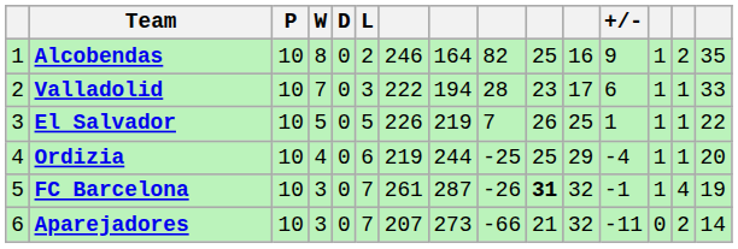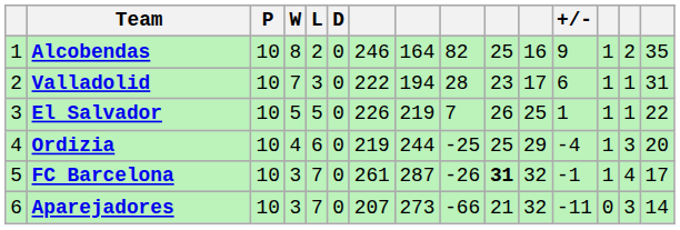 <table class="wikitable sortable col2izq" style="text-align: left; font-size: 85%">
 <tr>
 <th> </th>
 <th scope="col" style="width: 120px;">Team</th>
 <th>P</th>
 <th>W</th>
+<th>L</th>
 <th>D</th>
-<th>L</th>
 <th></th>
 <th></th>
 <th></th>
 <th></th>
 <th></th>
 <th>+/-</th>
 <th></th>
 <th></th>
 <th></th>
 </tr>
 <tr style="background:#BBF3BB;">
 <td>1</td>
 <td><a href='#'><strong>Alcobendas</strong></a></td>
 <td>10</td>
 <td>8</td>
+<td>2</td>
 <td>0</td>
-<td>2</td>
 <td>246</td>
 <td>164</td>
 <td>82</td>
 <td>25</td>
 <td>16</td>
 <td>9</td>
 <td>1</td>
 <td>2</td>
 <td>35</td>
 </tr>
 <tr style="background:#BBF3BB;">
 <td>2</td>
 <td><a href='#'><strong>Valladolid</strong></a></td>
 <td>10</td>
 <td>7</td>
+<td>3</td>
 <td>0</td>
-<td>3</td>
 <td>222</td>
 <td>194</td>
 <td>28</td>
 <td>23</td>
 <td>17</td>
 <td>6</td>
 <td>1</td>
 <td>1</td>
-<td>33</td>
+<td>31</td>
 </tr>
 <tr style="background:#BBF3BB;">
 <td>3</td>
 <td><a href='#'><strong>El Salvador</strong></a></td>
 <td>10</td>
 <td>5</td>
+<td>5</td>
 <td>0</td>
-<td>5</td>
 <td>226</td>
 <td>219</td>
 <td>7</td>
 <td>26</td>
 <td>25</td>
 <td>1</td>
 <td>1</td>
 <td>1</td>
 <td>22</td>
 </tr>
 <tr style="background:#BBF3BB;">
 <td>4</td>
 <td><a href='#'><strong>Ordizia</strong></a></td>
 <td>10</td>
 <td>4</td>
+<td>6</td>
 <td>0</td>
-<td>6</td>
 <td>219</td>
 <td>244</td>
 <td>-25</td>
 <td>25</td>
 <td>29</td>
 <td>-4</td>
 <td>1</td>
-<td>1</td>
+<td>3</td>
 <td>20</td>
 </tr>
 <tr style="background:#BBF3BB;">
 <td>5</td>
 <td><a href='#'><strong>FC Barcelona</strong></a></td>
 <td>10</td>
 <td>3</td>
+<td>7</td>
 <td>0</td>
-<td>7</td>
 <td>261</td>
 <td>287</td>
 <td>-26</td>
 <td><strong>31</strong></td>
 <td>32</td>
 <td>-1</td>
 <td>1</td>
 <td>4</td>
-<td>19</td>
+<td>17</td>
 </tr>
 <tr style="background:#BBF3BB;">
 <td>6</td>
 <td><a href='#'><strong>Aparejadores</strong></a></td>
 <td>10</td>
 <td>3</td>
+<td>7</td>
 <td>0</td>
-<td>7</td>
 <td>207</td>
 <td>273</td>
 <td>-66</td>
 <td>21</td>
 <td>32</td>
 <td>-11</td>
 <td>0</td>
-<td>2</td>
+<td>3</td>
 <td>14</td>
 </tr>
 </table>
